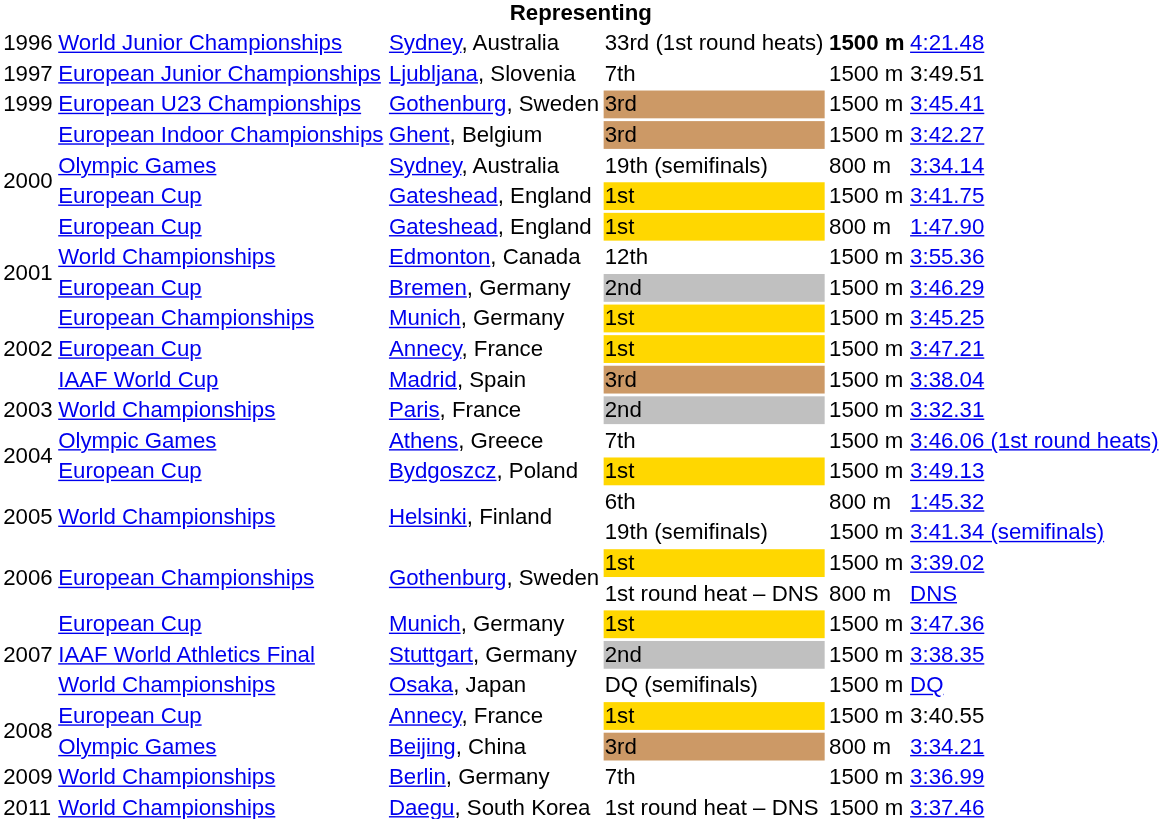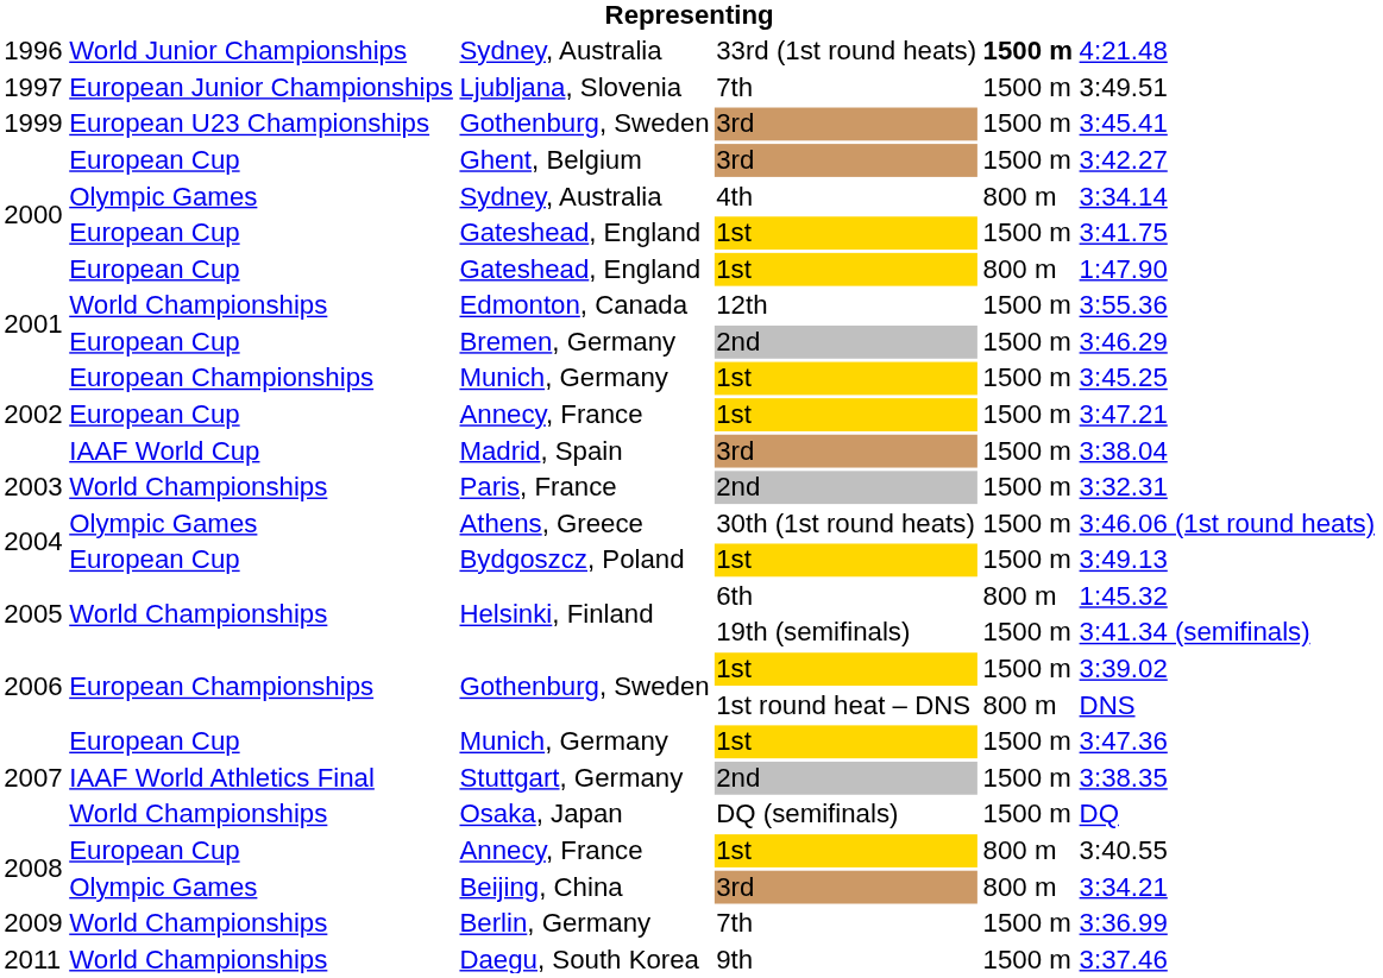 <table>
 <tr>
 <th colspan="6">Representing </th>
 </tr>
 <tr>
 <td>1996</td>
 <td><a href='#'>World Junior Championships</a></td>
 <td><a href='#'>Sydney</a>, Australia</td>
 <td>33rd (1st round heats)</td>
 <td><strong>1500 m</strong></td>
 <td><a href='#'>4:21.48</a></td>
 </tr>
 <tr>
 <td>1997</td>
 <td><a href='#'>European Junior Championships</a></td>
 <td><a href='#'>Ljubljana</a>, Slovenia</td>
 <td>7th</td>
 <td>1500 m</td>
 <td>3:49.51</td>
 </tr>
 <tr>
 <td>1999</td>
 <td><a href='#'>European U23 Championships</a></td>
 <td><a href='#'>Gothenburg</a>, Sweden</td>
 <td bgcolor=cc9966>3rd</td>
 <td>1500 m</td>
 <td><a href='#'>3:45.41</a></td>
 </tr>
 <tr>
 <td rowspan=4>2000</td>
-<td><a href='#'>European Indoor Championships</a></td>
+<td><a href='#'>European Cup</a></td>
 <td><a href='#'>Ghent</a>, Belgium</td>
 <td bgcolor=cc9966>3rd</td>
 <td>1500 m</td>
 <td><a href='#'>3:42.27</a></td>
 </tr>
 <tr>
 <td><a href='#'>Olympic Games</a></td>
 <td><a href='#'>Sydney</a>, Australia</td>
-<td>19th (semifinals)</td>
+<td>4th</td>
 <td>800 m</td>
 <td><a href='#'>3:34.14</a></td>
 </tr>
 <tr>
 <td><a href='#'>European Cup</a></td>
 <td><a href='#'>Gateshead</a>, England</td>
 <td bgcolor=gold>1st</td>
 <td>1500 m</td>
 <td><a href='#'>3:41.75</a></td>
 </tr>
 <tr>
 <td><a href='#'>European Cup</a></td>
 <td><a href='#'>Gateshead</a>, England</td>
 <td bgcolor=gold>1st</td>
 <td>800 m</td>
 <td><a href='#'>1:47.90</a></td>
 </tr>
 <tr>
 <td rowspan=2>2001</td>
 <td><a href='#'>World Championships</a></td>
 <td><a href='#'>Edmonton</a>, Canada</td>
 <td>12th</td>
 <td>1500 m</td>
 <td><a href='#'>3:55.36</a></td>
 </tr>
 <tr>
 <td><a href='#'>European Cup</a></td>
 <td><a href='#'>Bremen</a>, Germany</td>
 <td bgcolor=silver>2nd</td>
 <td>1500 m</td>
 <td><a href='#'>3:46.29</a></td>
 </tr>
 <tr>
 <td rowspan=3>2002</td>
 <td><a href='#'>European Championships</a></td>
 <td><a href='#'>Munich</a>, Germany</td>
 <td bgcolor=gold>1st</td>
 <td>1500 m</td>
 <td><a href='#'>3:45.25</a></td>
 </tr>
 <tr>
 <td><a href='#'>European Cup</a></td>
 <td><a href='#'>Annecy</a>, France</td>
 <td bgcolor=gold>1st</td>
 <td>1500 m</td>
 <td><a href='#'>3:47.21</a></td>
 </tr>
 <tr>
 <td><a href='#'>IAAF World Cup</a></td>
 <td><a href='#'>Madrid</a>, Spain</td>
 <td bgcolor=cc9966>3rd</td>
 <td>1500 m</td>
 <td><a href='#'>3:38.04</a></td>
 </tr>
 <tr>
 <td>2003</td>
 <td><a href='#'>World Championships</a></td>
 <td><a href='#'>Paris</a>, France</td>
 <td bgcolor=silver>2nd</td>
 <td>1500 m</td>
 <td><a href='#'>3:32.31</a></td>
 </tr>
 <tr>
 <td rowspan=2>2004</td>
 <td><a href='#'>Olympic Games</a></td>
 <td><a href='#'>Athens</a>, Greece</td>
-<td>7th</td>
+<td>30th (1st round heats)</td>
 <td>1500 m</td>
 <td><a href='#'>3:46.06 (1st round heats)</a></td>
 </tr>
 <tr>
 <td><a href='#'>European Cup</a></td>
 <td><a href='#'>Bydgoszcz</a>, Poland</td>
 <td bgcolor=gold>1st</td>
 <td>1500 m</td>
 <td><a href='#'>3:49.13</a></td>
 </tr>
 <tr>
 <td rowspan=2>2005</td>
 <td rowspan=2><a href='#'>World Championships</a></td>
 <td rowspan=2><a href='#'>Helsinki</a>, Finland</td>
 <td>6th</td>
 <td>800 m</td>
 <td><a href='#'>1:45.32</a></td>
 </tr>
 <tr>
 <td>19th (semifinals)</td>
 <td>1500 m</td>
 <td><a href='#'>3:41.34 (semifinals)</a></td>
 </tr>
 <tr>
 <td rowspan=2>2006</td>
 <td rowspan=2><a href='#'>European Championships</a></td>
 <td rowspan=2><a href='#'>Gothenburg</a>, Sweden</td>
 <td bgcolor=gold>1st</td>
 <td>1500 m</td>
 <td><a href='#'>3:39.02</a></td>
 </tr>
 <tr>
 <td>1st round heat – DNS</td>
 <td>800 m</td>
 <td><a href='#'>DNS</a></td>
 </tr>
 <tr>
 <td rowspan=3>2007</td>
 <td><a href='#'>European Cup</a></td>
 <td><a href='#'>Munich</a>, Germany</td>
 <td bgcolor=gold>1st</td>
 <td>1500 m</td>
 <td><a href='#'>3:47.36</a></td>
 </tr>
 <tr>
 <td><a href='#'>IAAF World Athletics Final</a></td>
 <td><a href='#'>Stuttgart</a>, Germany</td>
 <td bgcolor=silver>2nd</td>
 <td>1500 m</td>
 <td><a href='#'>3:38.35</a></td>
 </tr>
 <tr>
 <td><a href='#'>World Championships</a></td>
 <td><a href='#'>Osaka</a>, Japan</td>
 <td>DQ (semifinals)</td>
 <td>1500 m</td>
 <td><a href='#'>DQ</a></td>
 </tr>
 <tr>
 <td rowspan=2>2008</td>
 <td><a href='#'>European Cup</a></td>
 <td><a href='#'>Annecy</a>, France</td>
 <td bgcolor=gold>1st</td>
-<td>1500 m</td>
+<td>800 m</td>
 <td>3:40.55</td>
 </tr>
 <tr>
 <td><a href='#'>Olympic Games</a></td>
 <td><a href='#'>Beijing</a>, China</td>
 <td bgcolor=cc9966>3rd</td>
 <td>800 m</td>
 <td><a href='#'>3:34.21</a></td>
 </tr>
 <tr>
 <td>2009</td>
 <td><a href='#'>World Championships</a></td>
 <td><a href='#'>Berlin</a>, Germany</td>
 <td>7th</td>
 <td>1500 m</td>
 <td><a href='#'>3:36.99</a></td>
 </tr>
 <tr>
 <td>2011</td>
 <td><a href='#'>World Championships</a></td>
 <td><a href='#'>Daegu</a>, South Korea</td>
-<td>1st round heat – DNS</td>
+<td>9th</td>
 <td>1500 m</td>
 <td><a href='#'>3:37.46</a></td>
 </tr>
 </table>
